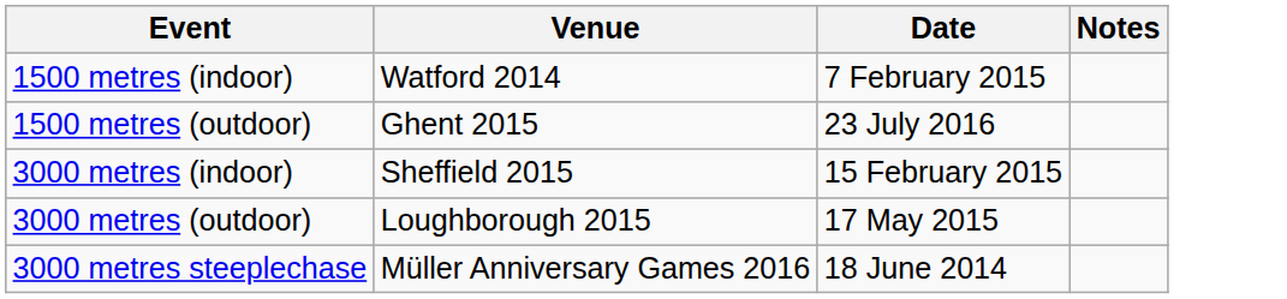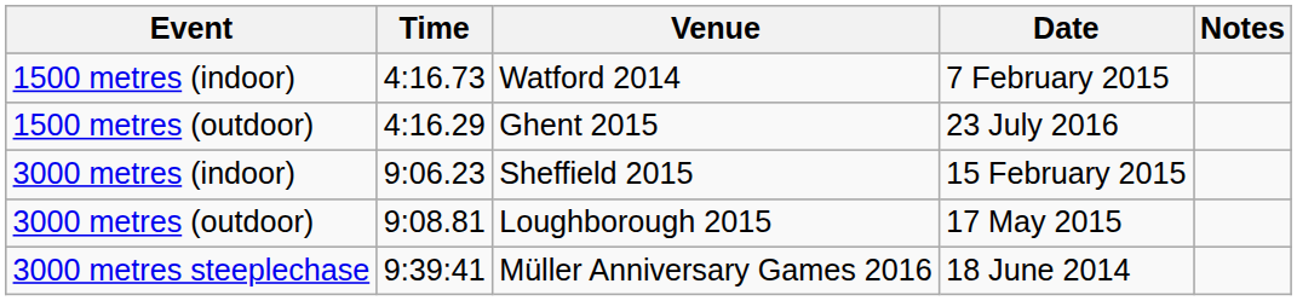 <table class="wikitable">
 <tr>
 <th>Event</th>
+<th>Time</th>
 <th>Venue</th>
 <th>Date</th>
 <th>Notes</th>
 </tr>
 <tr>
 <td><a href='#'>1500 metres</a> (indoor)</td>
+<td>4:16.73</td>
 <td>Watford 2014</td>
 <td>7 February 2015</td>
 <td></td>
 </tr>
 <tr>
 <td><a href='#'>1500 metres</a> (outdoor)</td>
+<td>4:16.29</td>
 <td>Ghent 2015</td>
 <td>23 July 2016</td>
 <td></td>
 </tr>
 <tr>
 <td><a href='#'>3000 metres</a> (indoor)</td>
+<td>9:06.23</td>
 <td>Sheffield 2015</td>
 <td>15 February 2015</td>
 <td></td>
 </tr>
 <tr>
 <td><a href='#'>3000 metres</a> (outdoor)</td>
+<td>9:08.81</td>
 <td>Loughborough 2015</td>
 <td>17 May 2015</td>
 <td></td>
 </tr>
 <tr>
 <td><a href='#'>3000 metres steeplechase</a></td>
+<td>9:39:41</td>
 <td>Müller Anniversary Games 2016</td>
 <td>18 June 2014</td>
 <td></td>
 </tr>
 </table>
